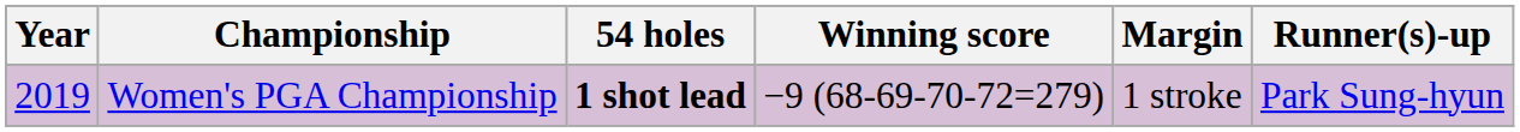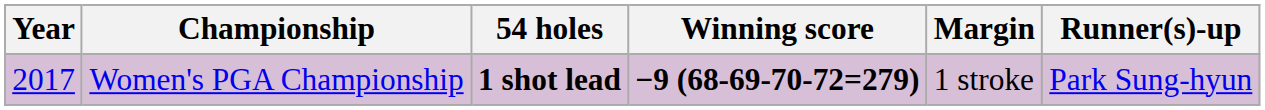 <table class="wikitable">
 <tr>
 <th>Year</th>
 <th>Championship</th>
 <th>54 holes</th>
 <th>Winning score</th>
 <th>Margin</th>
 <th>Runner(s)-up</th>
 </tr>
 <tr style="background:#D8BFD8;">
-<td align=center><a href='#'>2019</a></td>
+<td align=center><a href='#'>2017</a></td>
 <td><a href='#'>Women's PGA Championship</a></td>
 <td><strong>1 shot lead</strong></td>
-<td>−9 (68-69-70-72=279)</td>
+<td><strong>−9 (68-69-70-72=279)</strong></td>
 <td>1 stroke</td>
 <td> <a href='#'>Park Sung-hyun</a></td>
 </tr>
 </table>
